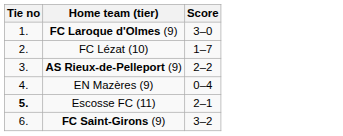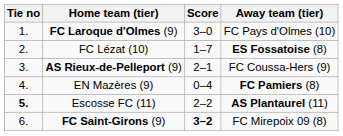 <table class="wikitable" style="text-align: center">
 <tr>
 <th>Tie no</th>
 <th>Home team (tier)</th>
 <th>Score</th>
+<th>Away team (tier)</th>
 </tr>
 <tr>
 <td>1.</td>
 <td><strong>FC Laroque d'Olmes</strong> (9)</td>
 <td>3–0</td>
+<td>FC Pays d'Olmes (10)</td>
 </tr>
 <tr>
 <td>2.</td>
 <td>FC Lézat (10)</td>
 <td>1–7</td>
+<td><strong>ES Fossatoise</strong> (8)</td>
 </tr>
 <tr>
 <td>3.</td>
 <td><strong>AS Rieux-de-Pelleport</strong> (9)</td>
-<td>2–2 </td>
+<td>2–1</td>
+<td>FC Coussa-Hers (9)</td>
 </tr>
 <tr>
 <td>4.</td>
 <td>EN Mazères (9)</td>
 <td>0–4</td>
+<td><strong>FC Pamiers</strong> (8)</td>
 </tr>
 <tr>
 <td><strong>5.</strong></td>
 <td>Escosse FC (11)</td>
-<td>2–1</td>
+<td>2–2 </td>
+<td><strong>AS Plantaurel</strong> (11)</td>
 </tr>
 <tr>
 <td>6.</td>
 <td><strong>FC Saint-Girons</strong> (9)</td>
-<td>3–2</td>
+<td><strong>3–2</strong></td>
+<td>FC Mirepoix 09 (8)</td>
 </tr>
 </table>
